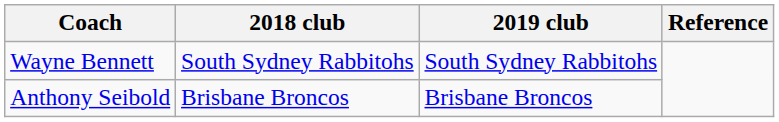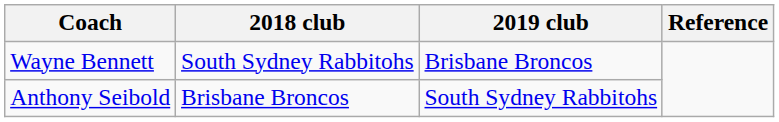 <table class="wikitable">
 <tr>
 <th>Coach</th>
 <th>2018 club</th>
 <th>2019 club</th>
 <th>Reference</th>
 </tr>
 <tr>
 <td><a href='#'>Wayne Bennett</a></td>
 <td> <a href='#'>South Sydney Rabbitohs</a></td>
-<td> <a href='#'>South Sydney Rabbitohs</a></td>
+<td> <a href='#'>Brisbane Broncos</a></td>
 <td rowspan="2"></td>
 </tr>
 <tr>
 <td><a href='#'>Anthony Seibold</a></td>
 <td> <a href='#'>Brisbane Broncos</a></td>
-<td> <a href='#'>Brisbane Broncos</a></td>
+<td> <a href='#'>South Sydney Rabbitohs</a></td>
 </tr>
 </table>
